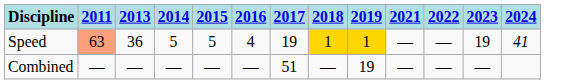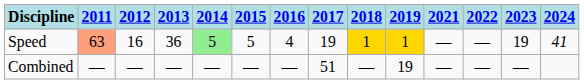 <table class="wikitable" style="text-align: center">
 <tr>
 <th style="background: #b0e0e6">Discipline</th>
 <th style="background: #b0e0e6;"><a href='#'>2011</a></th>
+<th style="background: #b0e0e6;"><a href='#'>2012</a></th>
 <th style="background: #b0e0e6;"><a href='#'>2013</a></th>
 <th style="background: #b0e0e6;"><a href='#'>2014</a></th>
 <th style="background: #b0e0e6;"><a href='#'>2015</a></th>
 <th style="background: #b0e0e6;"><a href='#'>2016</a></th>
 <th style="background: #b0e0e6;"><a href='#'>2017</a></th>
 <th style="background: #b0e0e6;"><a href='#'>2018</a></th>
 <th style="background: #b0e0e6;"><a href='#'>2019</a></th>
 <th style="background: #b0e0e6;"><a href='#'>2021</a></th>
 <th style="background: #b0e0e6;"><a href='#'>2022</a></th>
 <th style="background: #b0e0e6;"><a href='#'>2023</a></th>
 <th style="background: #b0e0e6;"><a href='#'>2024</a></th>
 </tr>
 <tr>
 <td align="left">Speed</td>
 <td style="background: lightsalmon;">63</td>
+<td>16</td>
 <td>36</td>
-<td>5</td>
+<td style="background: lightgreen;">5</td>
 <td>5</td>
 <td>4</td>
 <td>19</td>
 <td style="background: gold;">1</td>
 <td style="background: gold;">1</td>
 <td>—</td>
 <td>—</td>
 <td>19</td>
 <td><em>41</em></td>
 </tr>
 <tr>
 <td align="left">Combined</td>
 <td>—</td>
 <td>—</td>
 <td>—</td>
 <td>—</td>
 <td>—</td>
+<td>—</td>
 <td>51</td>
 <td>—</td>
 <td>19</td>
 <td>—</td>
 <td>—</td>
 <td>—</td>
 <td></td>
 </tr>
 </table>
